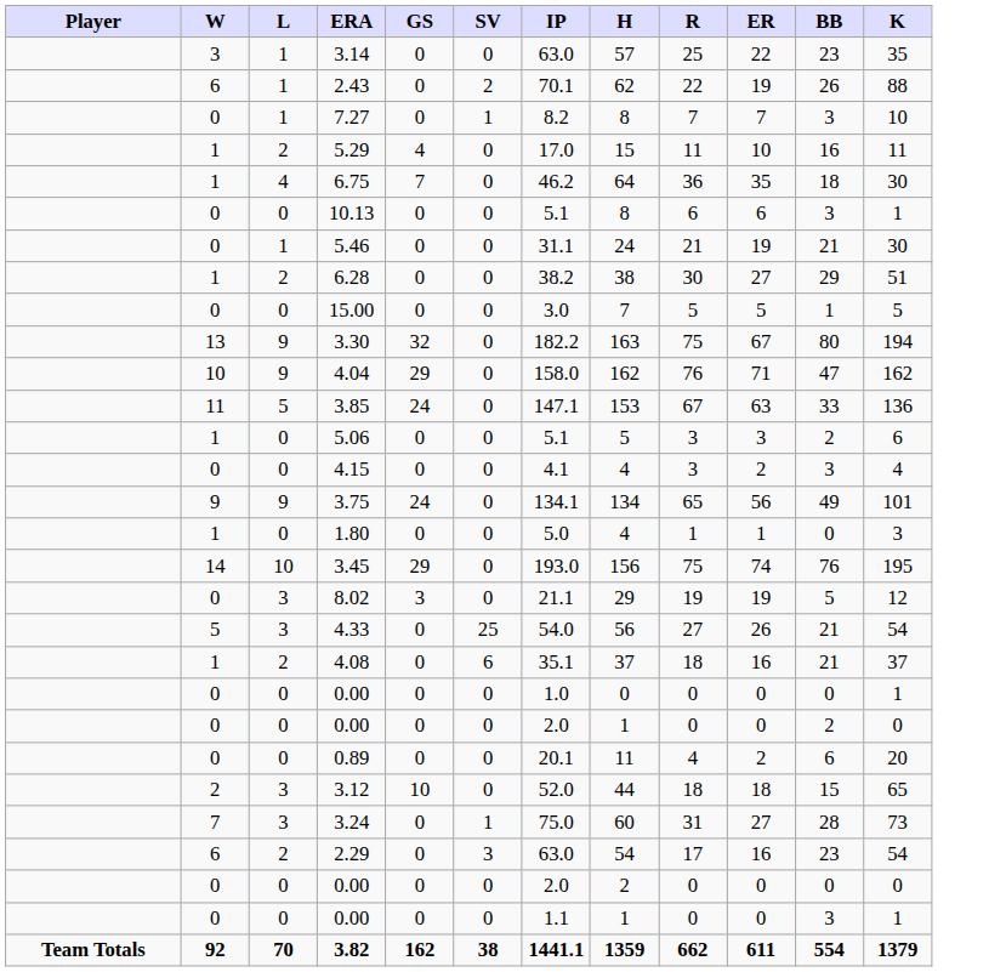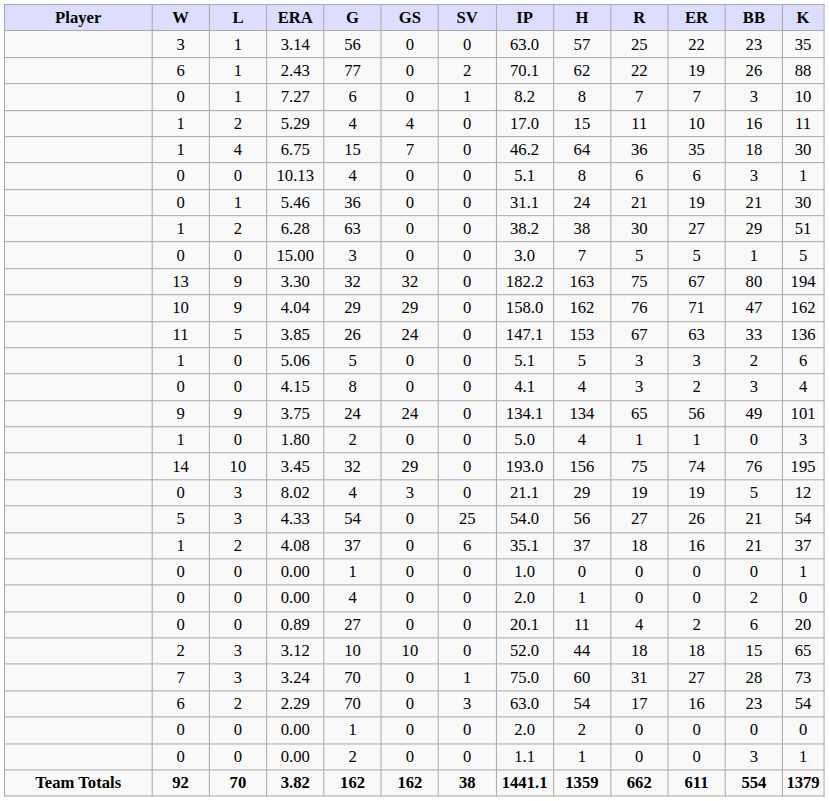 <table class="wikitable sortable" style="text-align:center;">
 <tr>
 <th style="background:#ddf; width:18%;">Player</th>
 <th style="background:#ddf; width:7%;">W</th>
 <th style="background:#ddf; width:7%;">L</th>
 <th style="background:#ddf; width:7%;">ERA</th>
+<th style="background:#ddf; width:7%;">G</th>
 <th style="background:#ddf; width:7%;">GS</th>
 <th style="background:#ddf; width:7%;">SV</th>
 <th style="background:#ddf; width:7%;">IP</th>
 <th style="background:#ddf; width:7%;">H</th>
 <th style="background:#ddf; width:7%;">R</th>
 <th style="background:#ddf; width:7%;">ER</th>
 <th style="background:#ddf; width:7%;">BB</th>
 <th style="background:#ddf; width:7%;">K</th>
 </tr>
 <tr>
 <td align=left></td>
 <td>3</td>
 <td>1</td>
 <td>3.14</td>
+<td>56</td>
 <td>0</td>
 <td>0</td>
 <td>63.0</td>
 <td>57</td>
 <td>25</td>
 <td>22</td>
 <td>23</td>
 <td>35</td>
 </tr>
 <tr>
 <td align=left></td>
 <td>6</td>
 <td>1</td>
 <td>2.43</td>
+<td>77</td>
 <td>0</td>
 <td>2</td>
 <td>70.1</td>
 <td>62</td>
 <td>22</td>
 <td>19</td>
 <td>26</td>
 <td>88</td>
 </tr>
 <tr>
 <td align=left></td>
 <td>0</td>
 <td>1</td>
 <td>7.27</td>
+<td>6</td>
 <td>0</td>
 <td>1</td>
 <td>8.2</td>
 <td>8</td>
 <td>7</td>
 <td>7</td>
 <td>3</td>
 <td>10</td>
 </tr>
 <tr>
 <td align=left></td>
 <td>1</td>
 <td>2</td>
 <td>5.29</td>
 <td>4</td>
+<td>4</td>
 <td>0</td>
 <td>17.0</td>
 <td>15</td>
 <td>11</td>
 <td>10</td>
 <td>16</td>
 <td>11</td>
 </tr>
 <tr>
 <td align=left></td>
 <td>1</td>
 <td>4</td>
 <td>6.75</td>
+<td>15</td>
 <td>7</td>
 <td>0</td>
 <td>46.2</td>
 <td>64</td>
 <td>36</td>
 <td>35</td>
 <td>18</td>
 <td>30</td>
 </tr>
 <tr>
 <td align=left></td>
 <td>0</td>
 <td>0</td>
 <td>10.13</td>
+<td>4</td>
 <td>0</td>
 <td>0</td>
 <td>5.1</td>
 <td>8</td>
 <td>6</td>
 <td>6</td>
 <td>3</td>
 <td>1</td>
 </tr>
 <tr>
 <td align=left></td>
 <td>0</td>
 <td>1</td>
 <td>5.46</td>
+<td>36</td>
 <td>0</td>
 <td>0</td>
 <td>31.1</td>
 <td>24</td>
 <td>21</td>
 <td>19</td>
 <td>21</td>
 <td>30</td>
 </tr>
 <tr>
 <td align=left></td>
 <td>1</td>
 <td>2</td>
 <td>6.28</td>
+<td>63</td>
 <td>0</td>
 <td>0</td>
 <td>38.2</td>
 <td>38</td>
 <td>30</td>
 <td>27</td>
 <td>29</td>
 <td>51</td>
 </tr>
 <tr>
 <td align=left></td>
 <td>0</td>
 <td>0</td>
 <td>15.00</td>
+<td>3</td>
 <td>0</td>
 <td>0</td>
 <td>3.0</td>
 <td>7</td>
 <td>5</td>
 <td>5</td>
 <td>1</td>
 <td>5</td>
 </tr>
 <tr>
 <td align=left></td>
 <td>13</td>
 <td>9</td>
 <td>3.30</td>
 <td>32</td>
+<td>32</td>
 <td>0</td>
 <td>182.2</td>
 <td>163</td>
 <td>75</td>
 <td>67</td>
 <td>80</td>
 <td>194</td>
 </tr>
 <tr>
 <td align=left></td>
 <td>10</td>
 <td>9</td>
 <td>4.04</td>
 <td>29</td>
+<td>29</td>
 <td>0</td>
 <td>158.0</td>
 <td>162</td>
 <td>76</td>
 <td>71</td>
 <td>47</td>
 <td>162</td>
 </tr>
 <tr>
 <td align=left></td>
 <td>11</td>
 <td>5</td>
 <td>3.85</td>
+<td>26</td>
 <td>24</td>
 <td>0</td>
 <td>147.1</td>
 <td>153</td>
 <td>67</td>
 <td>63</td>
 <td>33</td>
 <td>136</td>
 </tr>
 <tr>
 <td align=left></td>
 <td>1</td>
 <td>0</td>
 <td>5.06</td>
+<td>5</td>
 <td>0</td>
 <td>0</td>
 <td>5.1</td>
 <td>5</td>
 <td>3</td>
 <td>3</td>
 <td>2</td>
 <td>6</td>
 </tr>
 <tr>
 <td align=left></td>
 <td>0</td>
 <td>0</td>
 <td>4.15</td>
+<td>8</td>
 <td>0</td>
 <td>0</td>
 <td>4.1</td>
 <td>4</td>
 <td>3</td>
 <td>2</td>
 <td>3</td>
 <td>4</td>
 </tr>
 <tr>
 <td align=left></td>
 <td>9</td>
 <td>9</td>
 <td>3.75</td>
 <td>24</td>
+<td>24</td>
 <td>0</td>
 <td>134.1</td>
 <td>134</td>
 <td>65</td>
 <td>56</td>
 <td>49</td>
 <td>101</td>
 </tr>
 <tr>
 <td align=left></td>
 <td>1</td>
 <td>0</td>
 <td>1.80</td>
+<td>2</td>
 <td>0</td>
 <td>0</td>
 <td>5.0</td>
 <td>4</td>
 <td>1</td>
 <td>1</td>
 <td>0</td>
 <td>3</td>
 </tr>
 <tr>
 <td align=left></td>
 <td>14</td>
 <td>10</td>
 <td>3.45</td>
+<td>32</td>
 <td>29</td>
 <td>0</td>
 <td>193.0</td>
 <td>156</td>
 <td>75</td>
 <td>74</td>
 <td>76</td>
 <td>195</td>
 </tr>
 <tr>
 <td align=left></td>
 <td>0</td>
 <td>3</td>
 <td>8.02</td>
+<td>4</td>
 <td>3</td>
 <td>0</td>
 <td>21.1</td>
 <td>29</td>
 <td>19</td>
 <td>19</td>
 <td>5</td>
 <td>12</td>
 </tr>
 <tr>
 <td align=left></td>
 <td>5</td>
 <td>3</td>
 <td>4.33</td>
+<td>54</td>
 <td>0</td>
 <td>25</td>
 <td>54.0</td>
 <td>56</td>
 <td>27</td>
 <td>26</td>
 <td>21</td>
 <td>54</td>
 </tr>
 <tr>
 <td align=left></td>
 <td>1</td>
 <td>2</td>
 <td>4.08</td>
+<td>37</td>
 <td>0</td>
 <td>6</td>
 <td>35.1</td>
 <td>37</td>
 <td>18</td>
 <td>16</td>
 <td>21</td>
 <td>37</td>
 </tr>
 <tr>
 <td align=left></td>
 <td>0</td>
 <td>0</td>
 <td>0.00</td>
+<td>1</td>
 <td>0</td>
 <td>0</td>
 <td>1.0</td>
 <td>0</td>
 <td>0</td>
 <td>0</td>
 <td>0</td>
 <td>1</td>
 </tr>
 <tr>
 <td align=left></td>
 <td>0</td>
 <td>0</td>
 <td>0.00</td>
+<td>4</td>
 <td>0</td>
 <td>0</td>
 <td>2.0</td>
 <td>1</td>
 <td>0</td>
 <td>0</td>
 <td>2</td>
 <td>0</td>
 </tr>
 <tr>
 <td align=left></td>
 <td>0</td>
 <td>0</td>
 <td>0.89</td>
+<td>27</td>
 <td>0</td>
 <td>0</td>
 <td>20.1</td>
 <td>11</td>
 <td>4</td>
 <td>2</td>
 <td>6</td>
 <td>20</td>
 </tr>
 <tr>
 <td align=left></td>
 <td>2</td>
 <td>3</td>
 <td>3.12</td>
 <td>10</td>
+<td>10</td>
 <td>0</td>
 <td>52.0</td>
 <td>44</td>
 <td>18</td>
 <td>18</td>
 <td>15</td>
 <td>65</td>
 </tr>
 <tr>
 <td align=left></td>
 <td>7</td>
 <td>3</td>
 <td>3.24</td>
+<td>70</td>
 <td>0</td>
 <td>1</td>
 <td>75.0</td>
 <td>60</td>
 <td>31</td>
 <td>27</td>
 <td>28</td>
 <td>73</td>
 </tr>
 <tr>
 <td align=left></td>
 <td>6</td>
 <td>2</td>
 <td>2.29</td>
+<td>70</td>
 <td>0</td>
 <td>3</td>
 <td>63.0</td>
 <td>54</td>
 <td>17</td>
 <td>16</td>
 <td>23</td>
 <td>54</td>
 </tr>
 <tr>
 <td align=left></td>
 <td>0</td>
 <td>0</td>
 <td>0.00</td>
+<td>1</td>
 <td>0</td>
 <td>0</td>
 <td>2.0</td>
 <td>2</td>
 <td>0</td>
 <td>0</td>
 <td>0</td>
 <td>0</td>
 </tr>
 <tr>
 <td align=left></td>
 <td>0</td>
 <td>0</td>
 <td>0.00</td>
+<td>2</td>
 <td>0</td>
 <td>0</td>
 <td>1.1</td>
 <td>1</td>
 <td>0</td>
 <td>0</td>
 <td>3</td>
 <td>1</td>
 </tr>
 <tr class="sortbottom">
 <td><strong>Team Totals</strong></td>
 <td><strong>92</strong></td>
 <td><strong>70</strong></td>
 <td><strong>3.82</strong></td>
 <td><strong>162</strong></td>
+<td><strong>162</strong></td>
 <td><strong>38</strong></td>
 <td><strong>1441.1</strong></td>
 <td><strong>1359</strong></td>
 <td><strong>662</strong></td>
 <td><strong>611</strong></td>
 <td><strong>554</strong></td>
 <td><strong>1379</strong></td>
 </tr>
 </table>
